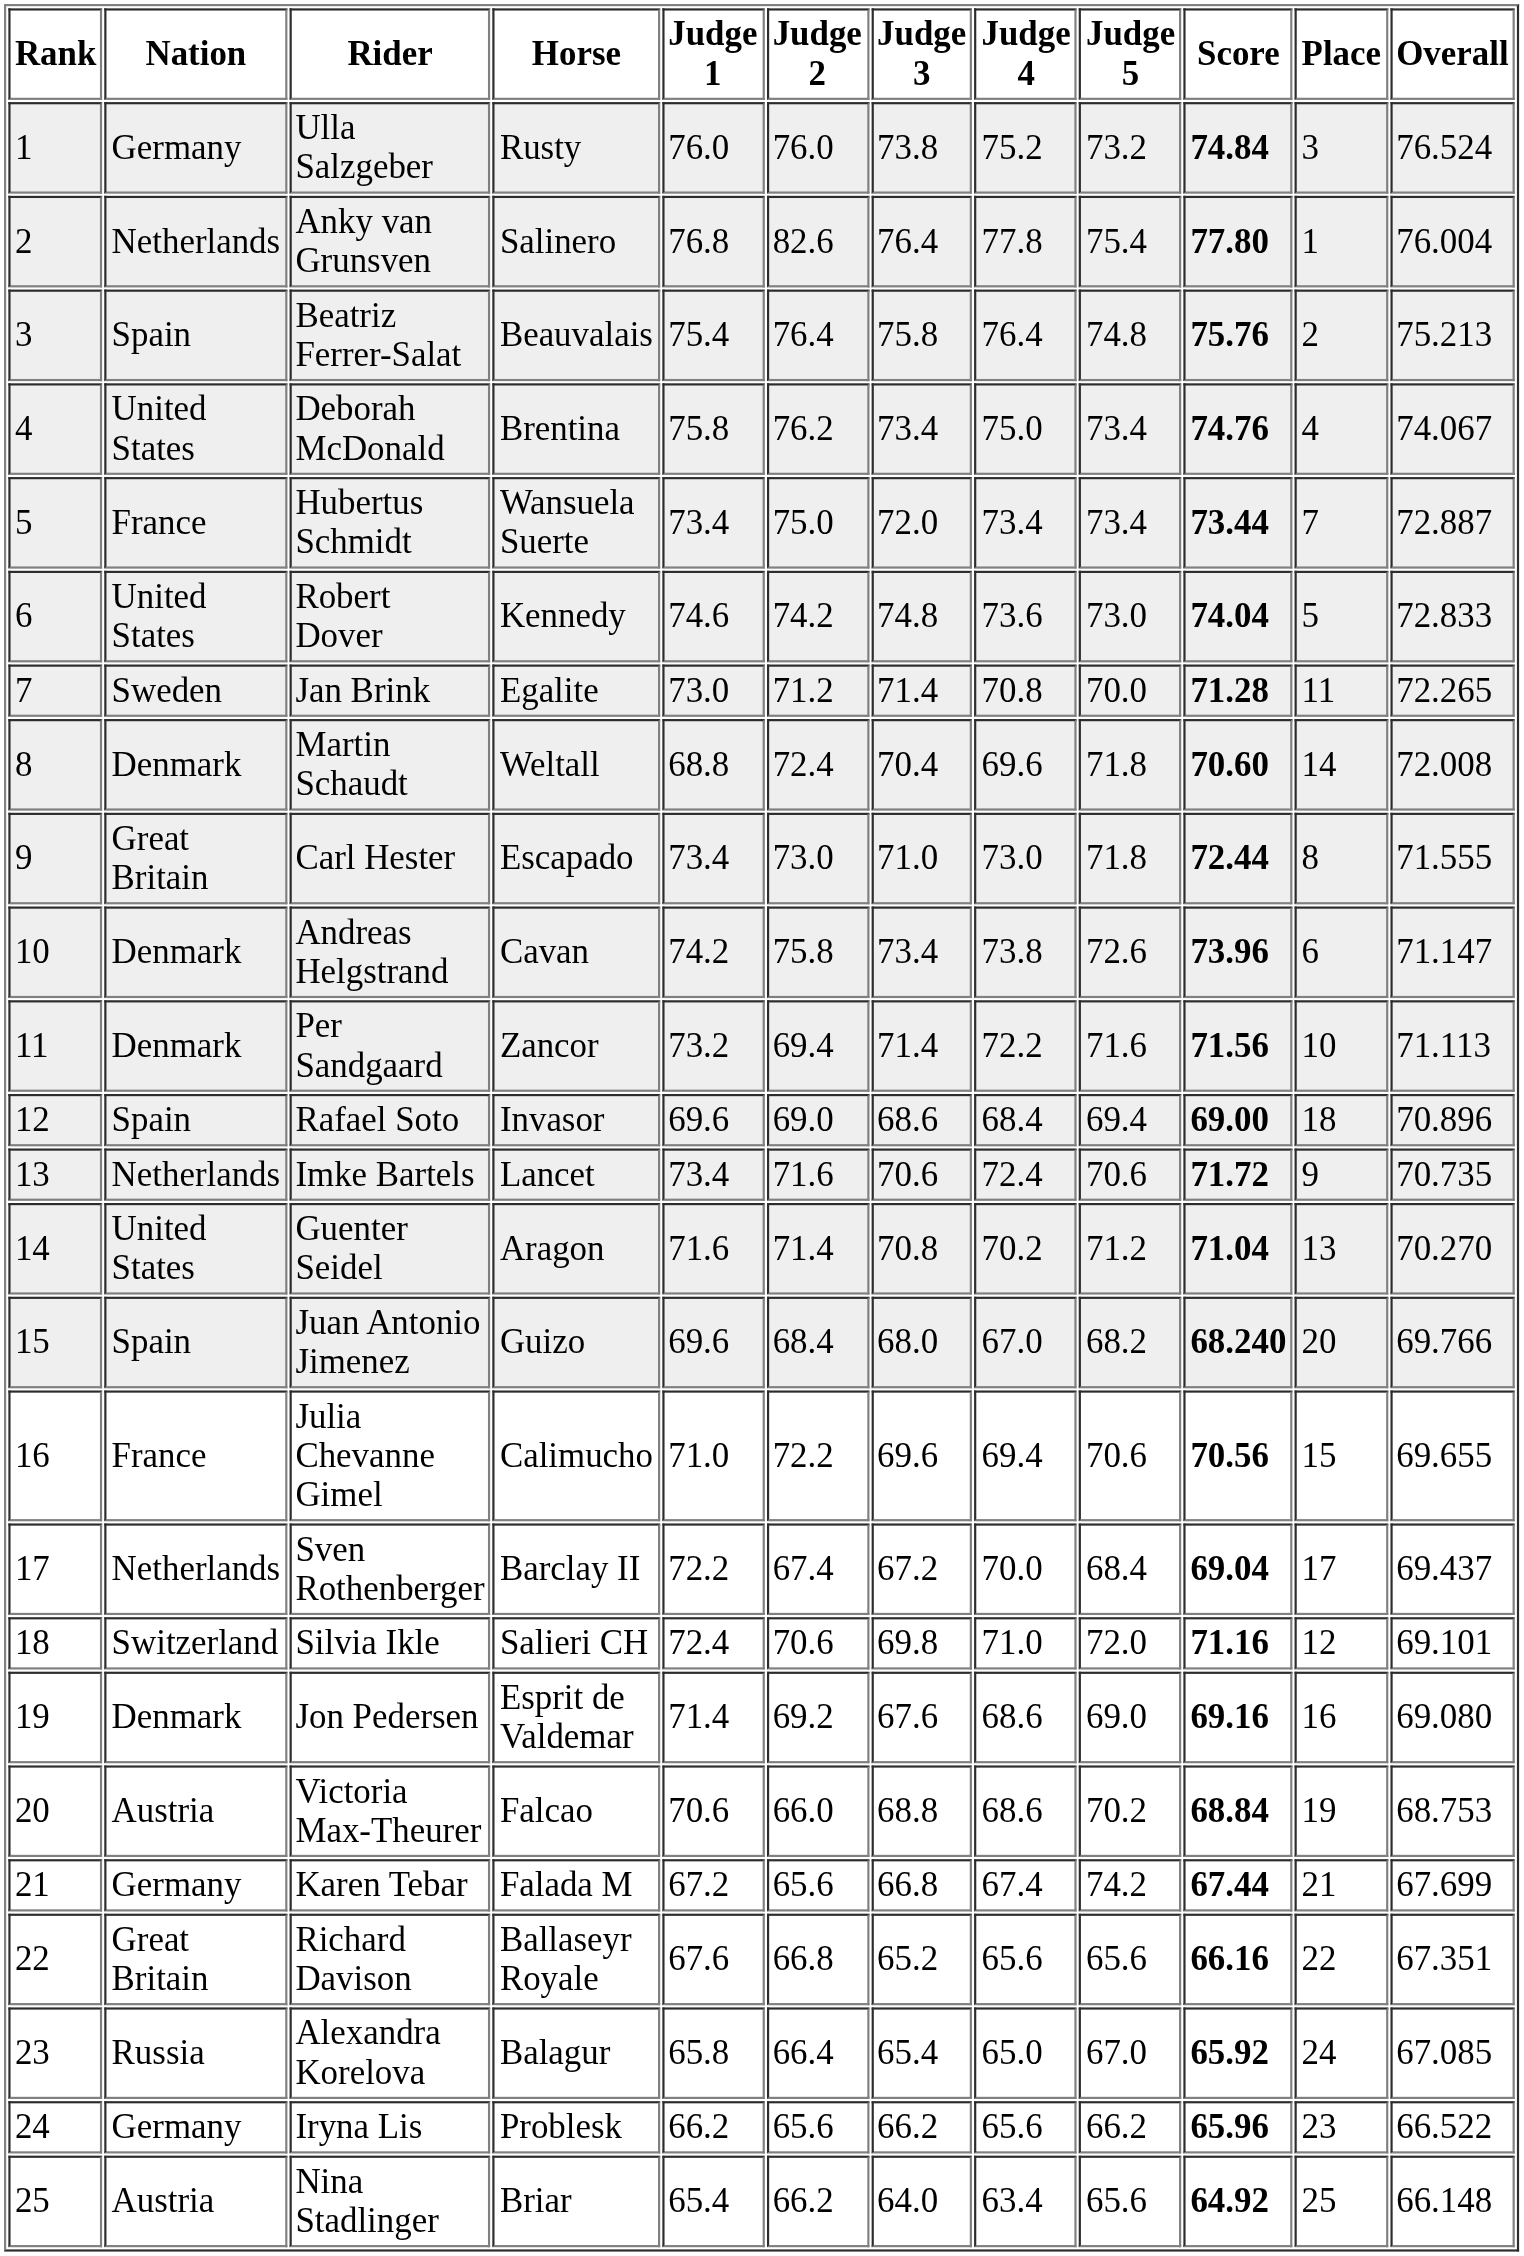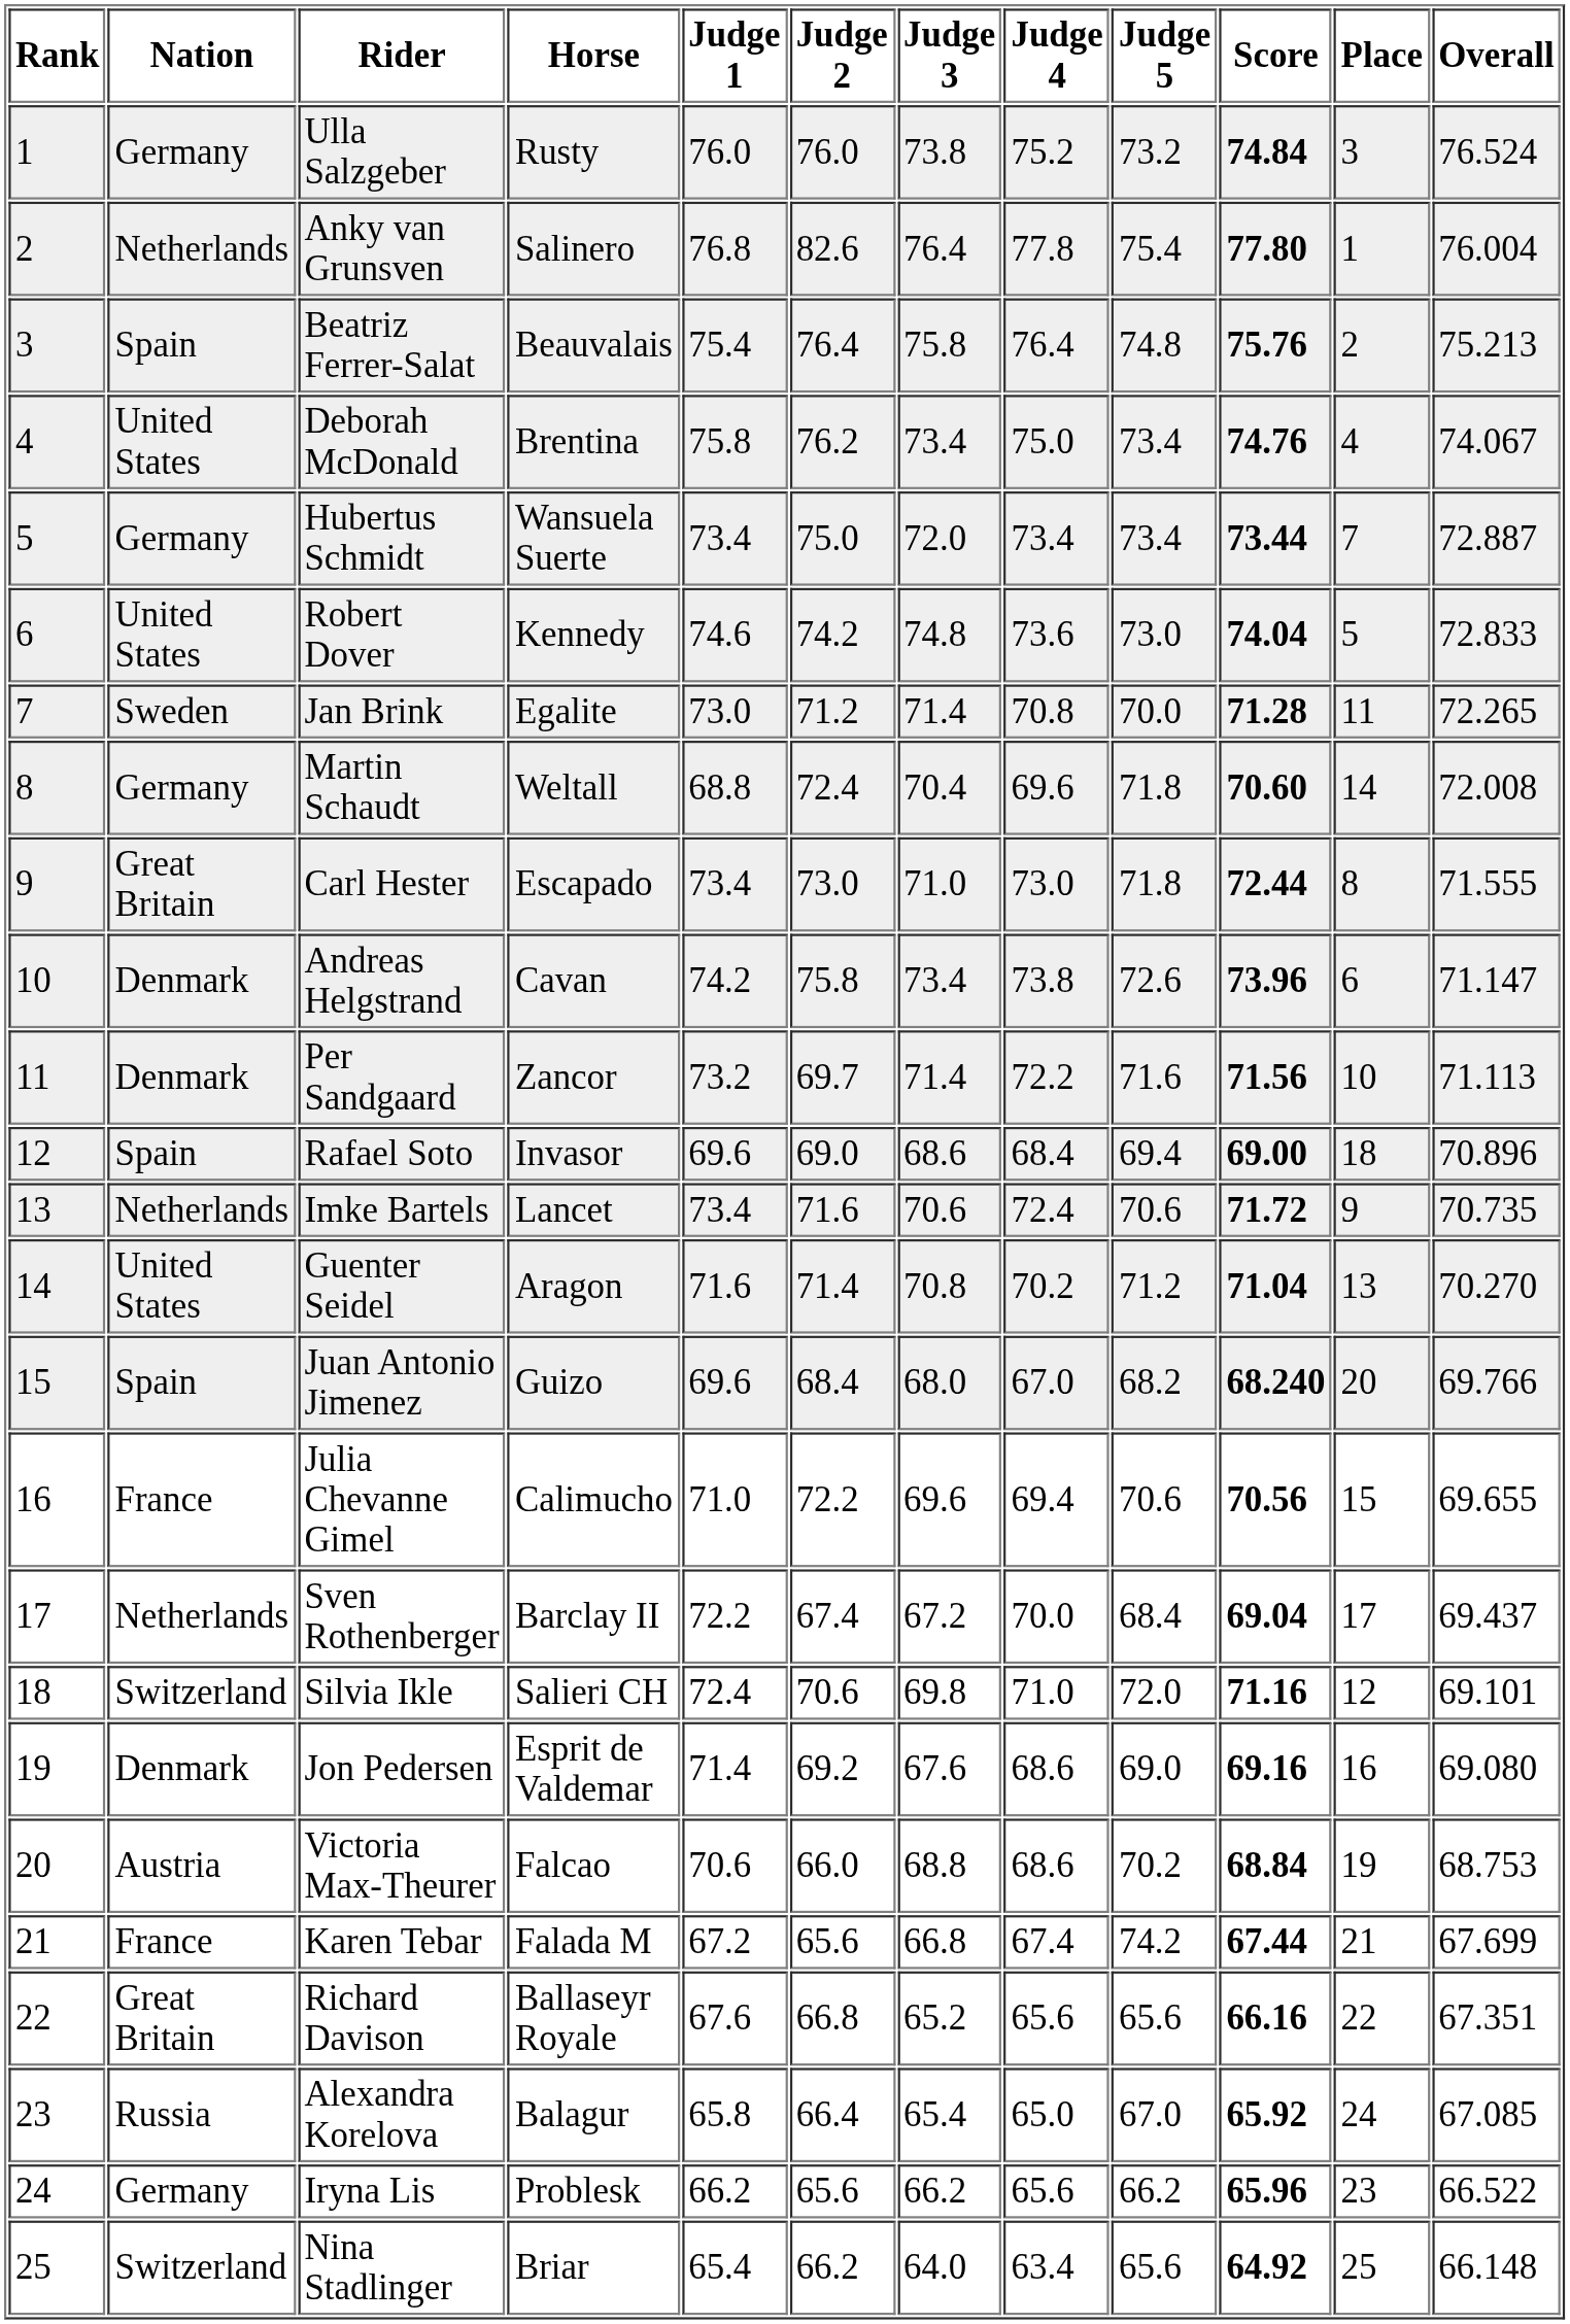 <table border=1 cellpadding=2 cellspacing=1>
 <tr>
 <th>Rank</th>
 <th>Nation</th>
 <th>Rider</th>
 <th>Horse</th>
 <th>Judge 1</th>
 <th>Judge 2</th>
 <th>Judge 3</th>
 <th>Judge 4</th>
 <th>Judge 5</th>
 <th>Score</th>
 <th>Place</th>
 <th>Overall</th>
 </tr>
 <tr bgcolor=#efefef>
 <td>1</td>
 <td>Germany</td>
 <td>Ulla Salzgeber</td>
 <td>Rusty</td>
 <td>76.0</td>
 <td>76.0</td>
 <td>73.8</td>
 <td>75.2</td>
 <td>73.2</td>
 <td><strong>74.84</strong></td>
 <td>3</td>
 <td>76.524</td>
 </tr>
 <tr bgcolor=#efefef>
 <td>2</td>
 <td>Netherlands</td>
 <td>Anky van Grunsven</td>
 <td>Salinero</td>
 <td>76.8</td>
 <td>82.6</td>
 <td>76.4</td>
 <td>77.8</td>
 <td>75.4</td>
 <td><strong>77.80</strong></td>
 <td>1</td>
 <td>76.004</td>
 </tr>
 <tr bgcolor=#efefef>
 <td>3</td>
 <td>Spain</td>
 <td>Beatriz Ferrer-Salat</td>
 <td>Beauvalais</td>
 <td>75.4</td>
 <td>76.4</td>
 <td>75.8</td>
 <td>76.4</td>
 <td>74.8</td>
 <td><strong>75.76</strong></td>
 <td>2</td>
 <td>75.213</td>
 </tr>
 <tr bgcolor=#efefef>
 <td>4</td>
 <td>United States</td>
 <td>Deborah McDonald</td>
 <td>Brentina</td>
 <td>75.8</td>
 <td>76.2</td>
 <td>73.4</td>
 <td>75.0</td>
 <td>73.4</td>
 <td><strong>74.76</strong></td>
 <td>4</td>
 <td>74.067</td>
 </tr>
 <tr bgcolor=#efefef>
 <td>5</td>
-<td>France</td>
+<td>Germany</td>
 <td>Hubertus Schmidt</td>
 <td>Wansuela Suerte</td>
 <td>73.4</td>
 <td>75.0</td>
 <td>72.0</td>
 <td>73.4</td>
 <td>73.4</td>
 <td><strong>73.44</strong></td>
 <td>7</td>
 <td>72.887</td>
 </tr>
 <tr bgcolor=#efefef>
 <td>6</td>
 <td>United States</td>
 <td>Robert Dover</td>
 <td>Kennedy</td>
 <td>74.6</td>
 <td>74.2</td>
 <td>74.8</td>
 <td>73.6</td>
 <td>73.0</td>
 <td><strong>74.04</strong></td>
 <td>5</td>
 <td>72.833</td>
 </tr>
 <tr bgcolor=#efefef>
 <td>7</td>
 <td>Sweden</td>
 <td>Jan Brink</td>
 <td>Egalite</td>
 <td>73.0</td>
 <td>71.2</td>
 <td>71.4</td>
 <td>70.8</td>
 <td>70.0</td>
 <td><strong>71.28</strong></td>
 <td>11</td>
 <td>72.265</td>
 </tr>
 <tr bgcolor=#efefef>
 <td>8</td>
-<td>Denmark</td>
+<td>Germany</td>
 <td>Martin Schaudt</td>
 <td>Weltall</td>
 <td>68.8</td>
 <td>72.4</td>
 <td>70.4</td>
 <td>69.6</td>
 <td>71.8</td>
 <td><strong>70.60</strong></td>
 <td>14</td>
 <td>72.008</td>
 </tr>
 <tr bgcolor=#efefef>
 <td>9</td>
 <td>Great Britain</td>
 <td>Carl Hester</td>
 <td>Escapado</td>
 <td>73.4</td>
 <td>73.0</td>
 <td>71.0</td>
 <td>73.0</td>
 <td>71.8</td>
 <td><strong>72.44</strong></td>
 <td>8</td>
 <td>71.555</td>
 </tr>
 <tr bgcolor=#efefef>
 <td>10</td>
 <td>Denmark</td>
 <td>Andreas Helgstrand</td>
 <td>Cavan</td>
 <td>74.2</td>
 <td>75.8</td>
 <td>73.4</td>
 <td>73.8</td>
 <td>72.6</td>
 <td><strong>73.96</strong></td>
 <td>6</td>
 <td>71.147</td>
 </tr>
 <tr bgcolor=#efefef>
 <td>11</td>
 <td>Denmark</td>
 <td>Per Sandgaard</td>
 <td>Zancor</td>
 <td>73.2</td>
-<td>69.4</td>
+<td>69.7</td>
 <td>71.4</td>
 <td>72.2</td>
 <td>71.6</td>
 <td><strong>71.56</strong></td>
 <td>10</td>
 <td>71.113</td>
 </tr>
 <tr bgcolor=#efefef>
 <td>12</td>
 <td>Spain</td>
 <td>Rafael Soto</td>
 <td>Invasor</td>
 <td>69.6</td>
 <td>69.0</td>
 <td>68.6</td>
 <td>68.4</td>
 <td>69.4</td>
 <td><strong>69.00</strong></td>
 <td>18</td>
 <td>70.896</td>
 </tr>
 <tr bgcolor=#efefef>
 <td>13</td>
 <td>Netherlands</td>
 <td>Imke Bartels</td>
 <td>Lancet</td>
 <td>73.4</td>
 <td>71.6</td>
 <td>70.6</td>
 <td>72.4</td>
 <td>70.6</td>
 <td><strong>71.72</strong></td>
 <td>9</td>
 <td>70.735</td>
 </tr>
 <tr bgcolor=#efefef>
 <td>14</td>
 <td>United States</td>
 <td>Guenter Seidel</td>
 <td>Aragon</td>
 <td>71.6</td>
 <td>71.4</td>
 <td>70.8</td>
 <td>70.2</td>
 <td>71.2</td>
 <td><strong>71.04</strong></td>
 <td>13</td>
 <td>70.270</td>
 </tr>
 <tr bgcolor=#efefef>
 <td>15</td>
 <td>Spain</td>
 <td>Juan Antonio Jimenez</td>
 <td>Guizo</td>
 <td>69.6</td>
 <td>68.4</td>
 <td>68.0</td>
 <td>67.0</td>
 <td>68.2</td>
 <td><strong>68.240</strong></td>
 <td>20</td>
 <td>69.766</td>
 </tr>
 <tr>
 <td>16</td>
 <td>France</td>
 <td>Julia Chevanne Gimel</td>
 <td>Calimucho</td>
 <td>71.0</td>
 <td>72.2</td>
 <td>69.6</td>
 <td>69.4</td>
 <td>70.6</td>
 <td><strong>70.56</strong></td>
 <td>15</td>
 <td>69.655</td>
 </tr>
 <tr>
 <td>17</td>
 <td>Netherlands</td>
 <td>Sven Rothenberger</td>
 <td>Barclay II</td>
 <td>72.2</td>
 <td>67.4</td>
 <td>67.2</td>
 <td>70.0</td>
 <td>68.4</td>
 <td><strong>69.04</strong></td>
 <td>17</td>
 <td>69.437</td>
 </tr>
 <tr>
 <td>18</td>
 <td>Switzerland</td>
 <td>Silvia Ikle</td>
 <td>Salieri CH</td>
 <td>72.4</td>
 <td>70.6</td>
 <td>69.8</td>
 <td>71.0</td>
 <td>72.0</td>
 <td><strong>71.16</strong></td>
 <td>12</td>
 <td>69.101</td>
 </tr>
 <tr>
 <td>19</td>
 <td>Denmark</td>
 <td>Jon Pedersen</td>
 <td>Esprit de Valdemar</td>
 <td>71.4</td>
 <td>69.2</td>
 <td>67.6</td>
 <td>68.6</td>
 <td>69.0</td>
 <td><strong>69.16</strong></td>
 <td>16</td>
 <td>69.080</td>
 </tr>
 <tr>
 <td>20</td>
 <td>Austria</td>
 <td>Victoria Max-Theurer</td>
 <td>Falcao</td>
 <td>70.6</td>
 <td>66.0</td>
 <td>68.8</td>
 <td>68.6</td>
 <td>70.2</td>
 <td><strong>68.84</strong></td>
 <td>19</td>
 <td>68.753</td>
 </tr>
 <tr>
 <td>21</td>
-<td>Germany</td>
+<td>France</td>
 <td>Karen Tebar</td>
 <td>Falada M</td>
 <td>67.2</td>
 <td>65.6</td>
 <td>66.8</td>
 <td>67.4</td>
 <td>74.2</td>
 <td><strong>67.44</strong></td>
 <td>21</td>
 <td>67.699</td>
 </tr>
 <tr>
 <td>22</td>
 <td>Great Britain</td>
 <td>Richard Davison</td>
 <td>Ballaseyr Royale</td>
 <td>67.6</td>
 <td>66.8</td>
 <td>65.2</td>
 <td>65.6</td>
 <td>65.6</td>
 <td><strong>66.16</strong></td>
 <td>22</td>
 <td>67.351</td>
 </tr>
 <tr>
 <td>23</td>
 <td>Russia</td>
 <td>Alexandra Korelova</td>
 <td>Balagur</td>
 <td>65.8</td>
 <td>66.4</td>
 <td>65.4</td>
 <td>65.0</td>
 <td>67.0</td>
 <td><strong>65.92</strong></td>
 <td>24</td>
 <td>67.085</td>
 </tr>
 <tr>
 <td>24</td>
 <td>Germany</td>
 <td>Iryna Lis</td>
 <td>Problesk</td>
 <td>66.2</td>
 <td>65.6</td>
 <td>66.2</td>
 <td>65.6</td>
 <td>66.2</td>
 <td><strong>65.96</strong></td>
 <td>23</td>
 <td>66.522</td>
 </tr>
 <tr>
 <td>25</td>
-<td>Austria</td>
+<td>Switzerland</td>
 <td>Nina Stadlinger</td>
 <td>Briar</td>
 <td>65.4</td>
 <td>66.2</td>
 <td>64.0</td>
 <td>63.4</td>
 <td>65.6</td>
 <td><strong>64.92</strong></td>
 <td>25</td>
 <td>66.148</td>
 </tr>
 </table>
